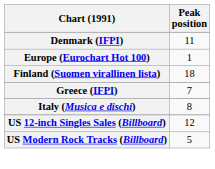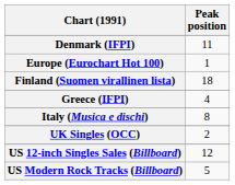 <table class="wikitable sortable plainrowheaders" style="text-align:center">
 <tr>
 <th scope="col">Chart (1991)</th>
 <th scope="col">Peak<br>position</th>
 </tr>
 <tr>
 </tr>
 <tr>
 </tr>
 <tr>
 </tr>
 <tr>
 </tr>
 <tr>
 <th scope="row">Denmark (<a href='#'>IFPI</a>)</th>
 <td>11</td>
 </tr>
 <tr>
 <th scope="row">Europe (<a href='#'>Eurochart Hot 100</a>)</th>
 <td>1</td>
 </tr>
 <tr>
 <th scope="row">Finland (<a href='#'>Suomen virallinen lista</a>)</th>
 <td>18</td>
 </tr>
 <tr>
 </tr>
 <tr>
 </tr>
 <tr>
 <th scope="row">Greece (<a href='#'>IFPI</a>)</th>
-<td>7</td>
+<td>4</td>
 </tr>
 <tr>
 </tr>
 <tr>
 <th scope="row">Italy (<em><a href='#'>Musica e dischi</a></em>)</th>
 <td>8</td>
 </tr>
 <tr>
 </tr>
 <tr>
 </tr>
 <tr>
 </tr>
 <tr>
 </tr>
 <tr>
 </tr>
 <tr>
 </tr>
 <tr>
+<th scope="row"><a href='#'>UK Singles</a> (<a href='#'>OCC</a>)</th>
+<td>2</td>
+</tr>
+<tr>
 </tr>
 <tr>
 <th scope="row">US <a href='#'>12-inch Singles Sales</a> (<em><a href='#'>Billboard</a></em>)</th>
 <td>12</td>
 </tr>
 <tr>
 <th scope="row">US <a href='#'>Modern Rock Tracks</a> (<em><a href='#'>Billboard</a></em>)</th>
 <td>5</td>
 </tr>
 </table>
